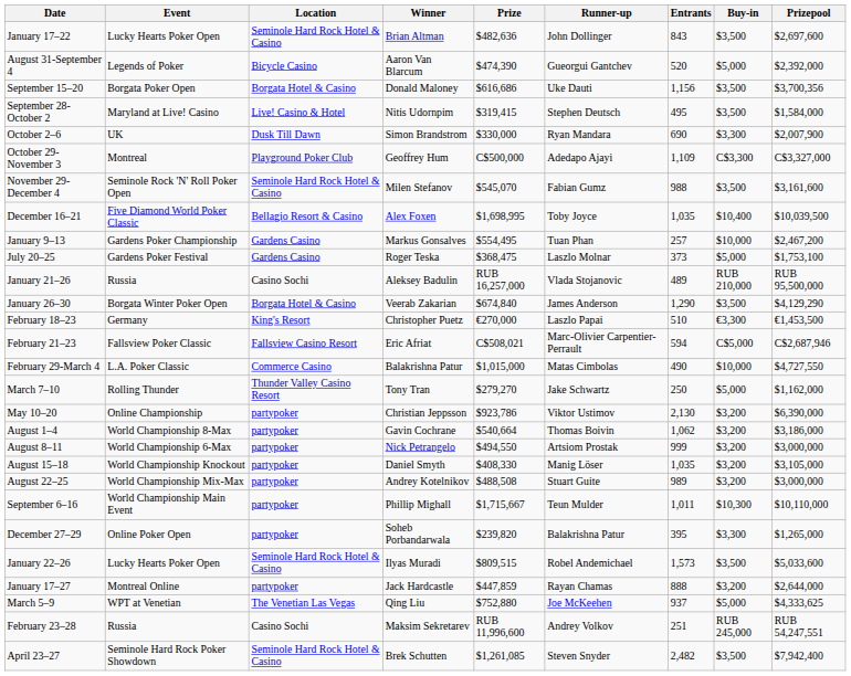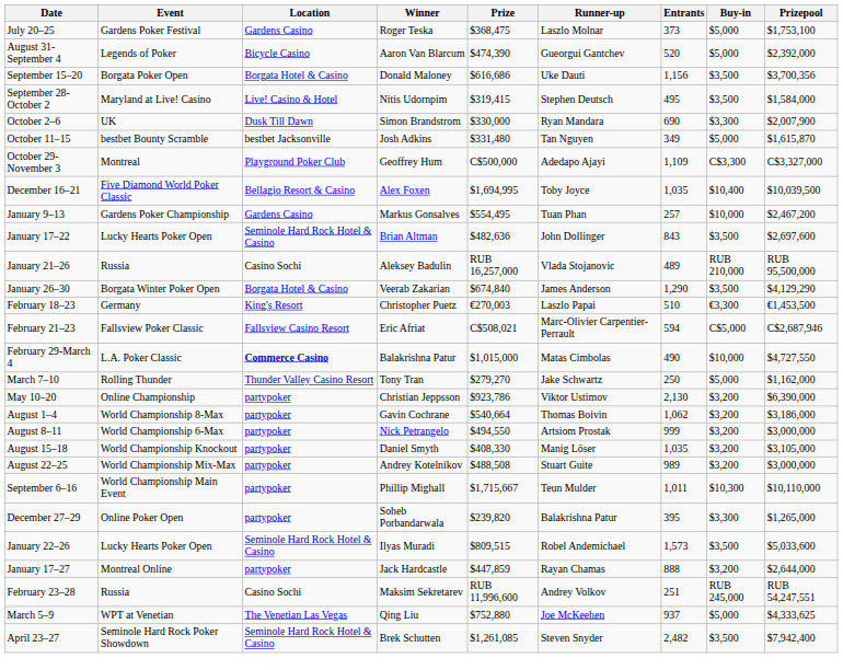 <table class="wikitable">
 <tr>
 <th>Date</th>
 <th>Event</th>
 <th>Location</th>
 <th>Winner</th>
 <th>Prize</th>
 <th>Runner-up</th>
 <th>Entrants</th>
 <th>Buy-in</th>
 <th>Prizepool</th>
 </tr>
 <tr>
-<td>January 17–22</td>
-<td>Lucky Hearts Poker Open</td>
-<td><a href='#'>Seminole Hard Rock Hotel & Casino</a></td>
-<td><a href='#'>Brian Altman</a></td>
-<td>$482,636</td>
-<td>John Dollinger</td>
-<td>843</td>
-<td>$3,500</td>
-<td>$2,697,600</td>
+<td>July 20–25</td>
+<td>Gardens Poker Festival</td>
+<td><a href='#'>Gardens Casino</a></td>
+<td>Roger Teska</td>
+<td>$368,475</td>
+<td>Laszlo Molnar</td>
+<td>373</td>
+<td>$5,000</td>
+<td>$1,753,100</td>
 </tr>
 <tr>
 <td>August 31-September 4</td>
 <td>Legends of Poker</td>
 <td><a href='#'>Bicycle Casino</a></td>
 <td>Aaron Van Blarcum</td>
 <td>$474,390</td>
 <td>Gueorgui Gantchev</td>
 <td>520</td>
 <td>$5,000</td>
 <td>$2,392,000</td>
 </tr>
 <tr>
 <td>September 15–20</td>
 <td>Borgata Poker Open</td>
 <td><a href='#'>Borgata Hotel & Casino</a></td>
 <td>Donald Maloney</td>
 <td>$616,686</td>
 <td>Uke Dauti</td>
 <td>1,156</td>
 <td>$3,500</td>
 <td>$3,700,356</td>
 </tr>
 <tr>
 <td>September 28-October 2</td>
 <td>Maryland at Live! Casino</td>
 <td><a href='#'>Live! Casino & Hotel</a></td>
 <td>Nitis Udornpim</td>
 <td>$319,415</td>
 <td>Stephen Deutsch</td>
 <td>495</td>
 <td>$3,500</td>
 <td>$1,584,000</td>
 </tr>
 <tr>
 <td>October 2–6</td>
 <td>UK</td>
 <td><a href='#'>Dusk Till Dawn</a></td>
 <td>Simon Brandstrom</td>
 <td>$330,000</td>
 <td>Ryan Mandara</td>
 <td>690</td>
 <td>$3,300</td>
 <td>$2,007,900</td>
 </tr>
 <tr>
+<td>October 11–15</td>
+<td>bestbet Bounty Scramble</td>
+<td>bestbet Jacksonville</td>
+<td>Josh Adkins</td>
+<td>$331,480</td>
+<td>Tan Nguyen</td>
+<td>349</td>
+<td>$5,000</td>
+<td>$1,615,870</td>
+</tr>
+<tr>
 <td>October 29-November 3</td>
 <td>Montreal</td>
 <td><a href='#'>Playground Poker Club</a></td>
 <td>Geoffrey Hum</td>
 <td>C$500,000</td>
 <td>Adedapo Ajayi</td>
 <td>1,109</td>
 <td>C$3,300</td>
 <td>C$3,327,000</td>
 </tr>
 <tr>
-<td>November 29-December 4</td>
-<td>Seminole Rock 'N' Roll Poker Open</td>
-<td><a href='#'>Seminole Hard Rock Hotel & Casino</a></td>
-<td>Milen Stefanov</td>
-<td>$545,070</td>
-<td>Fabian Gumz</td>
-<td>988</td>
-<td>$3,500</td>
-<td>$3,161,600</td>
-</tr>
-<tr>
 <td>December 16–21</td>
 <td><a href='#'>Five Diamond World Poker Classic</a></td>
 <td><a href='#'>Bellagio Resort & Casino</a></td>
 <td><a href='#'>Alex Foxen</a></td>
-<td>$1,698,995</td>
+<td>$1,694,995</td>
 <td>Toby Joyce</td>
 <td>1,035</td>
 <td>$10,400</td>
 <td>$10,039,500</td>
 </tr>
 <tr>
 <td>January 9–13</td>
 <td>Gardens Poker Championship</td>
 <td><a href='#'>Gardens Casino</a></td>
 <td>Markus Gonsalves</td>
 <td>$554,495</td>
 <td>Tuan Phan</td>
 <td>257</td>
 <td>$10,000</td>
 <td>$2,467,200</td>
 </tr>
 <tr>
-<td>July 20–25</td>
-<td>Gardens Poker Festival</td>
-<td><a href='#'>Gardens Casino</a></td>
-<td>Roger Teska</td>
-<td>$368,475</td>
-<td>Laszlo Molnar</td>
-<td>373</td>
-<td>$5,000</td>
-<td>$1,753,100</td>
+<td>January 17–22</td>
+<td>Lucky Hearts Poker Open</td>
+<td><a href='#'>Seminole Hard Rock Hotel & Casino</a></td>
+<td><a href='#'>Brian Altman</a></td>
+<td>$482,636</td>
+<td>John Dollinger</td>
+<td>843</td>
+<td>$3,500</td>
+<td>$2,697,600</td>
 </tr>
 <tr>
 <td>January 21–26</td>
 <td>Russia</td>
 <td>Casino Sochi</td>
 <td>Aleksey Badulin</td>
 <td>RUB 16,257,000</td>
 <td>Vlada Stojanovic</td>
 <td>489</td>
 <td>RUB 210,000</td>
 <td>RUB 95,500,000</td>
 </tr>
 <tr>
 <td>January 26–30</td>
 <td>Borgata Winter Poker Open</td>
 <td><a href='#'>Borgata Hotel & Casino</a></td>
 <td>Veerab Zakarian</td>
 <td>$674,840</td>
 <td>James Anderson</td>
 <td>1,290</td>
 <td>$3,500</td>
 <td>$4,129,290</td>
 </tr>
 <tr>
 <td>February 18–23</td>
 <td>Germany</td>
 <td><a href='#'>King's Resort</a></td>
 <td>Christopher Puetz</td>
-<td>€270,000</td>
+<td>€270,003</td>
 <td>Laszlo Papai</td>
 <td>510</td>
 <td>€3,300</td>
 <td>€1,453,500</td>
 </tr>
 <tr>
 <td>February 21–23</td>
 <td>Fallsview Poker Classic</td>
 <td><a href='#'>Fallsview Casino Resort</a></td>
 <td>Eric Afriat</td>
 <td>C$508,021</td>
 <td>Marc-Olivier Carpentier-Perrault</td>
 <td>594</td>
 <td>C$5,000</td>
 <td>C$2,687,946</td>
 </tr>
 <tr>
 <td>February 29-March 4</td>
 <td>L.A. Poker Classic</td>
-<td><a href='#'>Commerce Casino</a></td>
+<td><strong><a href='#'>Commerce Casino</a></strong></td>
 <td>Balakrishna Patur</td>
 <td>$1,015,000</td>
 <td>Matas Cimbolas</td>
 <td>490</td>
 <td>$10,000</td>
 <td>$4,727,550</td>
 </tr>
 <tr>
 <td>March 7–10</td>
 <td>Rolling Thunder</td>
 <td><a href='#'>Thunder Valley Casino Resort</a></td>
 <td>Tony Tran</td>
 <td>$279,270</td>
 <td>Jake Schwartz</td>
 <td>250</td>
 <td>$5,000</td>
 <td>$1,162,000</td>
 </tr>
 <tr>
 <td>May 10–20</td>
 <td>Online Championship</td>
 <td><a href='#'>partypoker</a></td>
 <td>Christian Jeppsson</td>
 <td>$923,786</td>
 <td>Viktor Ustimov</td>
 <td>2,130</td>
 <td>$3,200</td>
 <td>$6,390,000</td>
 </tr>
 <tr>
 <td>August 1–4</td>
 <td>World Championship 8-Max</td>
 <td><a href='#'>partypoker</a></td>
 <td>Gavin Cochrane</td>
 <td>$540,664</td>
 <td>Thomas Boivin</td>
 <td>1,062</td>
 <td>$3,200</td>
 <td>$3,186,000</td>
 </tr>
 <tr>
 <td>August 8–11</td>
 <td>World Championship 6-Max</td>
 <td><a href='#'>partypoker</a></td>
 <td><a href='#'>Nick Petrangelo</a></td>
 <td>$494,550</td>
 <td>Artsiom Prostak</td>
 <td>999</td>
 <td>$3,200</td>
 <td>$3,000,000</td>
 </tr>
 <tr>
 <td>August 15–18</td>
 <td>World Championship Knockout</td>
 <td><a href='#'>partypoker</a></td>
 <td>Daniel Smyth</td>
 <td>$408,330</td>
 <td>Manig Löser</td>
 <td>1,035</td>
 <td>$3,200</td>
 <td>$3,105,000</td>
 </tr>
 <tr>
 <td>August 22–25</td>
 <td>World Championship Mix-Max</td>
 <td><a href='#'>partypoker</a></td>
 <td>Andrey Kotelnikov</td>
 <td>$488,508</td>
 <td>Stuart Guite</td>
 <td>989</td>
 <td>$3,200</td>
 <td>$3,000,000</td>
 </tr>
 <tr>
 <td>September 6–16</td>
 <td>World Championship Main Event</td>
 <td><a href='#'>partypoker</a></td>
 <td>Phillip Mighall</td>
 <td>$1,715,667</td>
 <td>Teun Mulder</td>
 <td>1,011</td>
 <td>$10,300</td>
 <td>$10,110,000</td>
 </tr>
 <tr>
 <td>December 27–29</td>
 <td>Online Poker Open</td>
 <td><a href='#'>partypoker</a></td>
 <td>Soheb Porbandarwala</td>
 <td>$239,820</td>
 <td>Balakrishna Patur</td>
 <td>395</td>
 <td>$3,300</td>
 <td>$1,265,000</td>
 </tr>
 <tr>
 <td>January 22–26</td>
 <td>Lucky Hearts Poker Open</td>
 <td><a href='#'>Seminole Hard Rock Hotel & Casino</a></td>
 <td>Ilyas Muradi</td>
 <td>$809,515</td>
 <td>Robel Andemichael</td>
 <td>1,573</td>
 <td>$3,500</td>
 <td>$5,033,600</td>
 </tr>
 <tr>
 <td>January 17–27</td>
 <td>Montreal Online</td>
 <td><a href='#'>partypoker</a></td>
 <td>Jack Hardcastle</td>
 <td>$447,859</td>
 <td>Rayan Chamas</td>
 <td>888</td>
 <td>$3,200</td>
 <td>$2,644,000</td>
 </tr>
 <tr>
+<td>February 23–28</td>
+<td>Russia</td>
+<td>Casino Sochi</td>
+<td>Maksim Sekretarev</td>
+<td>RUB 11,996,600</td>
+<td>Andrey Volkov</td>
+<td>251</td>
+<td>RUB 245,000</td>
+<td>RUB  54,247,551</td>
+</tr>
+<tr>
 <td>March 5–9</td>
 <td>WPT at Venetian</td>
 <td><a href='#'>The Venetian Las Vegas</a></td>
 <td>Qing Liu</td>
 <td>$752,880</td>
 <td><a href='#'>Joe McKeehen</a></td>
 <td>937</td>
 <td>$5,000</td>
 <td>$4,333,625</td>
-</tr>
-<tr>
-<td>February 23–28</td>
-<td>Russia</td>
-<td>Casino Sochi</td>
-<td>Maksim Sekretarev</td>
-<td>RUB 11,996,600</td>
-<td>Andrey Volkov</td>
-<td>251</td>
-<td>RUB 245,000</td>
-<td>RUB  54,247,551</td>
 </tr>
 <tr>
 <td>April 23–27</td>
 <td>Seminole Hard Rock Poker Showdown</td>
 <td><a href='#'>Seminole Hard Rock Hotel & Casino</a></td>
 <td>Brek Schutten</td>
 <td>$1,261,085</td>
 <td>Steven Snyder</td>
 <td>2,482</td>
 <td>$3,500</td>
 <td>$7,942,400</td>
 </tr>
 </table>
